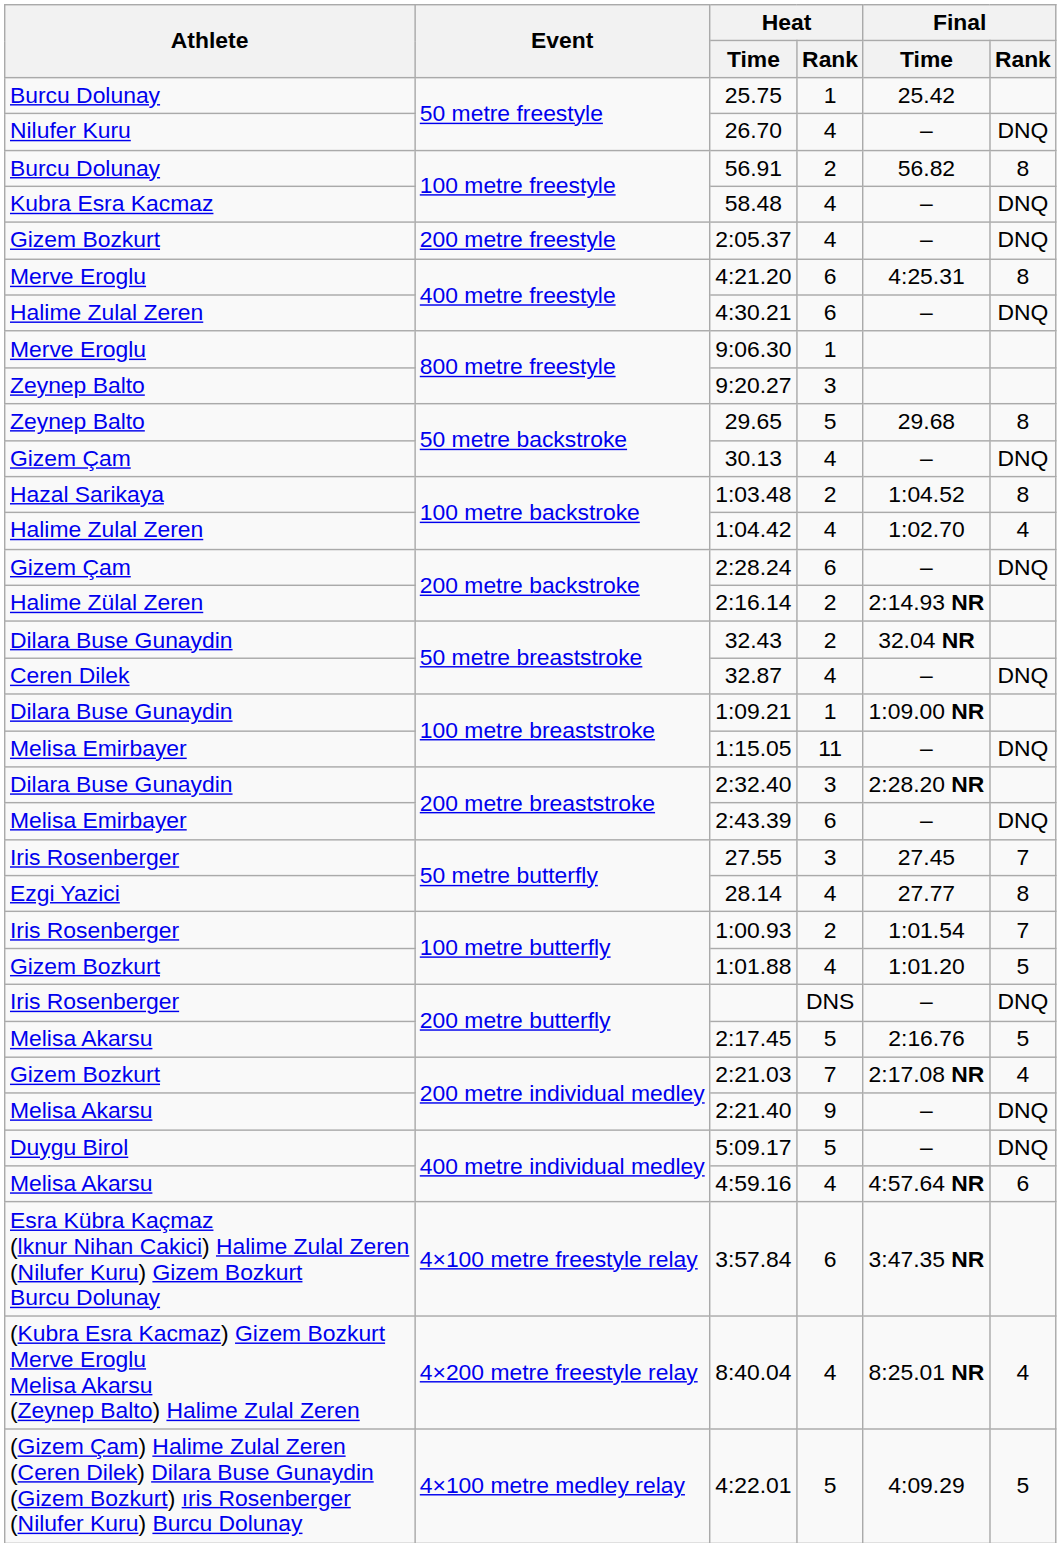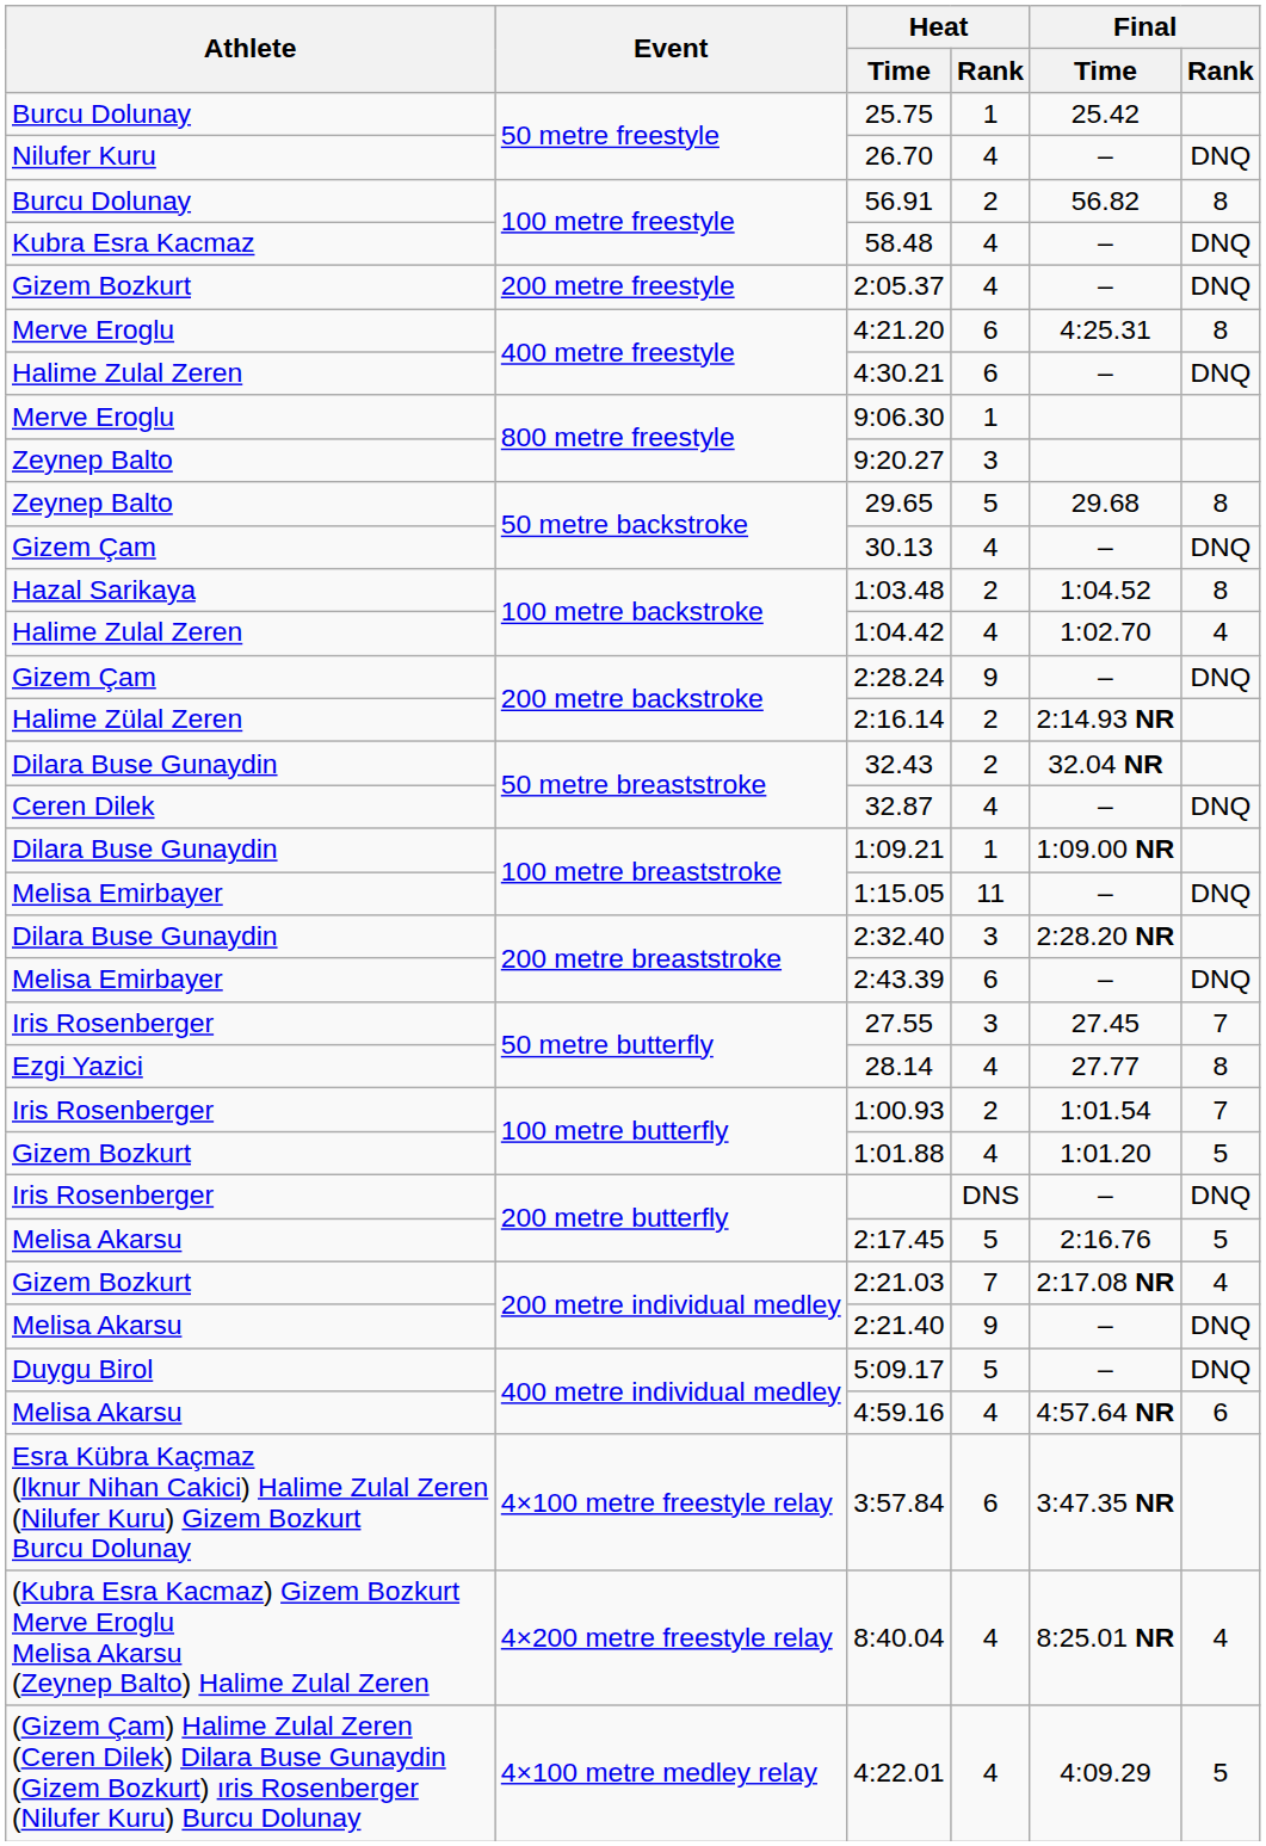 <table class=wikitable>
 <tr>
 <th rowspan="2">Athlete</th>
 <th rowspan="2">Event</th>
 <th colspan="2">Heat</th>
 <th colspan="2">Final</th>
 </tr>
 <tr>
 <th>Time</th>
 <th>Rank</th>
 <th>Time</th>
 <th>Rank</th>
 </tr>
 <tr align=center>
 <td align=left><a href='#'>Burcu Dolunay</a></td>
 <td align=left rowspan=2><a href='#'>50 metre freestyle</a></td>
 <td>25.75</td>
 <td>1</td>
 <td>25.42</td>
 <td></td>
 </tr>
 <tr align=center>
 <td align=left><a href='#'>Nilufer Kuru</a></td>
 <td>26.70</td>
 <td>4</td>
 <td>–</td>
 <td>DNQ</td>
 </tr>
 <tr align=center>
 <td align=left><a href='#'>Burcu Dolunay</a></td>
 <td align=left rowspan=2><a href='#'>100 metre freestyle</a></td>
 <td>56.91</td>
 <td>2</td>
 <td>56.82</td>
 <td>8</td>
 </tr>
 <tr align=center>
 <td align=left><a href='#'>Kubra Esra Kacmaz</a></td>
 <td>58.48</td>
 <td>4</td>
 <td>–</td>
 <td>DNQ</td>
 </tr>
 <tr align=center>
 <td align=left><a href='#'>Gizem Bozkurt</a></td>
 <td align=left><a href='#'>200 metre freestyle</a></td>
 <td>2:05.37</td>
 <td>4</td>
 <td>–</td>
 <td>DNQ</td>
 </tr>
 <tr align=center>
 <td align=left><a href='#'>Merve Eroglu</a></td>
 <td align=left rowspan=2><a href='#'>400 metre freestyle</a></td>
 <td>4:21.20</td>
 <td>6</td>
 <td>4:25.31</td>
 <td>8</td>
 </tr>
 <tr align=center>
 <td align=left><a href='#'>Halime Zulal Zeren</a></td>
 <td>4:30.21</td>
 <td>6</td>
 <td>–</td>
 <td>DNQ</td>
 </tr>
 <tr align=center>
 <td align=left><a href='#'>Merve Eroglu</a></td>
 <td align=left rowspan=2><a href='#'>800 metre freestyle</a></td>
 <td>9:06.30</td>
 <td>1</td>
 <td></td>
 <td></td>
 </tr>
 <tr align=center>
 <td align=left><a href='#'>Zeynep Balto</a></td>
 <td>9:20.27</td>
 <td>3</td>
 <td></td>
 <td></td>
 </tr>
 <tr align=center>
 <td align=left><a href='#'>Zeynep Balto</a></td>
 <td align=left rowspan=2><a href='#'>50 metre backstroke</a></td>
 <td>29.65</td>
 <td>5</td>
 <td>29.68</td>
 <td>8</td>
 </tr>
 <tr align=center>
 <td align=left><a href='#'>Gizem Çam</a></td>
 <td>30.13</td>
 <td>4</td>
 <td>–</td>
 <td>DNQ</td>
 </tr>
 <tr align=center>
 <td align=left><a href='#'>Hazal Sarikaya</a></td>
 <td align=left rowspan=2><a href='#'>100 metre backstroke</a></td>
 <td>1:03.48</td>
 <td>2</td>
 <td>1:04.52</td>
 <td>8</td>
 </tr>
 <tr align=center>
 <td align=left><a href='#'>Halime Zulal Zeren</a></td>
 <td>1:04.42</td>
 <td>4</td>
 <td>1:02.70</td>
 <td>4</td>
 </tr>
 <tr align=center>
 <td align=left><a href='#'>Gizem Çam</a></td>
 <td align=left rowspan=2><a href='#'>200 metre backstroke</a></td>
 <td>2:28.24</td>
-<td>6</td>
+<td>9</td>
 <td>–</td>
 <td>DNQ</td>
 </tr>
 <tr align=center>
 <td align=left><a href='#'>Halime Zülal Zeren</a></td>
 <td>2:16.14</td>
 <td>2</td>
 <td>2:14.93 <strong>NR</strong></td>
 <td></td>
 </tr>
 <tr align=center>
 <td align=left><a href='#'>Dilara Buse Gunaydin</a></td>
 <td align=left rowspan=2><a href='#'>50 metre breaststroke</a></td>
 <td>32.43</td>
 <td>2</td>
 <td>32.04 <strong>NR</strong></td>
 <td></td>
 </tr>
 <tr align=center>
 <td align=left><a href='#'>Ceren Dilek</a></td>
 <td>32.87</td>
 <td>4</td>
 <td>–</td>
 <td>DNQ</td>
 </tr>
 <tr align=center>
 <td align=left><a href='#'>Dilara Buse Gunaydin</a></td>
 <td align=left rowspan=2><a href='#'>100 metre breaststroke</a></td>
 <td>1:09.21</td>
 <td>1</td>
 <td>1:09.00 <strong>NR</strong></td>
 <td></td>
 </tr>
 <tr align=center>
 <td align=left><a href='#'>Melisa Emirbayer</a></td>
 <td>1:15.05</td>
 <td>11</td>
 <td>–</td>
 <td>DNQ</td>
 </tr>
 <tr align=center>
 <td align=left><a href='#'>Dilara Buse Gunaydin</a></td>
 <td align=left rowspan=2><a href='#'>200 metre breaststroke</a></td>
 <td>2:32.40</td>
 <td>3</td>
 <td>2:28.20 <strong>NR</strong></td>
 <td></td>
 </tr>
 <tr align=center>
 <td align=left><a href='#'>Melisa Emirbayer</a></td>
 <td>2:43.39</td>
 <td>6</td>
 <td>–</td>
 <td>DNQ</td>
 </tr>
 <tr align=center>
 <td align=left><a href='#'>Iris Rosenberger</a></td>
 <td align=left rowspan=2><a href='#'>50 metre butterfly</a></td>
 <td>27.55</td>
 <td>3</td>
 <td>27.45</td>
 <td>7</td>
 </tr>
 <tr align=center>
 <td align=left><a href='#'>Ezgi Yazici</a></td>
 <td>28.14</td>
 <td>4</td>
 <td>27.77</td>
 <td>8</td>
 </tr>
 <tr align=center>
 <td align=left><a href='#'>Iris Rosenberger</a></td>
 <td align=left rowspan=2><a href='#'>100 metre butterfly</a></td>
 <td>1:00.93</td>
 <td>2</td>
 <td>1:01.54</td>
 <td>7</td>
 </tr>
 <tr align=center>
 <td align=left><a href='#'>Gizem Bozkurt</a></td>
 <td>1:01.88</td>
 <td>4</td>
 <td>1:01.20</td>
 <td>5</td>
 </tr>
 <tr align=center>
 <td align=left><a href='#'>Iris Rosenberger</a></td>
 <td align=left rowspan=2><a href='#'>200 metre butterfly</a></td>
 <td></td>
 <td>DNS</td>
 <td>–</td>
 <td>DNQ</td>
 </tr>
 <tr align=center>
 <td align=left><a href='#'>Melisa Akarsu</a></td>
 <td>2:17.45</td>
 <td>5</td>
 <td>2:16.76</td>
 <td>5</td>
 </tr>
 <tr align=center>
 <td align=left><a href='#'>Gizem Bozkurt</a></td>
 <td align=left rowspan=2><a href='#'>200 metre individual medley</a></td>
 <td>2:21.03</td>
 <td>7</td>
 <td>2:17.08 <strong>NR</strong></td>
 <td>4</td>
 </tr>
 <tr align=center>
 <td align=left><a href='#'>Melisa Akarsu</a></td>
 <td>2:21.40</td>
 <td>9</td>
 <td>–</td>
 <td>DNQ</td>
 </tr>
 <tr align=center>
 <td align=left><a href='#'>Duygu Birol</a></td>
 <td align=left rowspan=2><a href='#'>400 metre individual medley</a></td>
 <td>5:09.17</td>
 <td>5</td>
 <td>–</td>
 <td>DNQ</td>
 </tr>
 <tr align=center>
 <td align=left><a href='#'>Melisa Akarsu</a></td>
 <td>4:59.16</td>
 <td>4</td>
 <td>4:57.64 <strong>NR</strong></td>
 <td>6</td>
 </tr>
 <tr align=center>
 <td align=left><a href='#'>Esra Kübra Kaçmaz</a><br>(<a href='#'>lknur Nihan Cakici</a>) <a href='#'>Halime Zulal Zeren</a><br>(<a href='#'>Nilufer Kuru</a>) <a href='#'>Gizem Bozkurt</a><br><a href='#'>Burcu Dolunay</a></td>
 <td align=left><a href='#'>4×100 metre freestyle relay</a></td>
 <td>3:57.84</td>
 <td>6</td>
 <td>3:47.35 <strong>NR</strong></td>
 <td></td>
 </tr>
 <tr align=center>
 <td align=left>(<a href='#'>Kubra Esra Kacmaz</a>) <a href='#'>Gizem Bozkurt</a><br><a href='#'>Merve Eroglu</a><br><a href='#'>Melisa Akarsu</a><br>(<a href='#'>Zeynep Balto</a>) <a href='#'>Halime Zulal Zeren</a></td>
 <td align=left><a href='#'>4×200 metre freestyle relay</a></td>
 <td>8:40.04</td>
 <td>4</td>
 <td>8:25.01 <strong>NR</strong></td>
 <td>4</td>
 </tr>
 <tr align=center>
 <td align=left>(<a href='#'>Gizem Çam</a>) <a href='#'>Halime Zulal Zeren</a><br>(<a href='#'>Ceren Dilek</a>) <a href='#'>Dilara Buse Gunaydin</a><br>(<a href='#'>Gizem Bozkurt</a>) <a href='#'>ıris Rosenberger</a><br>(<a href='#'>Nilufer Kuru</a>) <a href='#'>Burcu Dolunay</a></td>
 <td align=left><a href='#'>4×100 metre medley relay</a></td>
 <td>4:22.01</td>
-<td>5</td>
+<td>4</td>
 <td>4:09.29</td>
 <td>5</td>
 </tr>
 </table>
